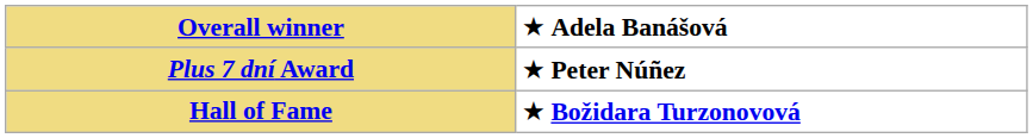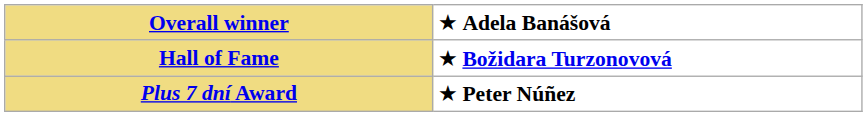 <table class=wikitable style="background:white">
 <tr>
 <th style=background:#F0DC82 width=310><a href='#'>Overall winner</a></th>
 <td width=310>★ <strong>Adela Banášová</strong></td>
 </tr>
 <tr>
+<th style=background:#F0DC82 width=310><a href='#'>Hall of Fame</a></th>
+<td width=310>★ <strong><a href='#'>Božidara Turzonovová</a></strong></td>
+</tr>
+<tr>
 <th style=background:#F0DC82 width=310><a href='#'><em>Plus 7 dní</em> Award</a></th>
 <td width=310>★ <strong>Peter Núñez</strong></td>
 </tr>
-<tr>
-<th style=background:#F0DC82 width=310><a href='#'>Hall of Fame</a></th>
-<td width=310>★ <strong><a href='#'>Božidara Turzonovová</a></strong></td>
-</tr>
 </table>
